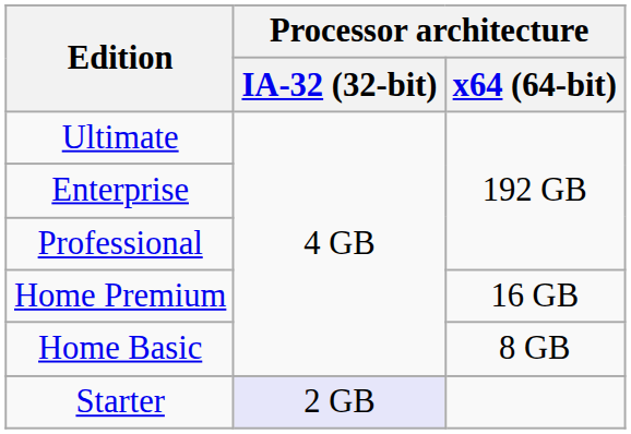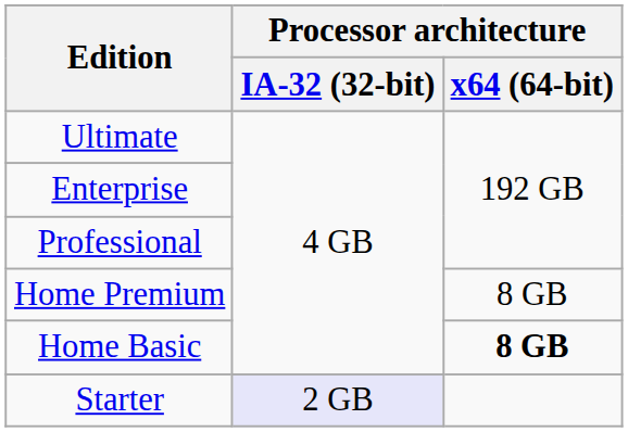 <table class="wikitable" style="margin:auto; text-align:center;">
 <tr>
 <th rowspan=2>Edition</th>
 <th colspan=2>Processor architecture</th>
 </tr>
 <tr>
 <th><a href='#'>IA-32</a> (32-bit)</th>
 <th><a href='#'>x64</a> (64-bit)</th>
 </tr>
 <tr>
 <td><a href='#'>Ultimate</a></td>
 <td rowspan="5">4 GB</td>
 <td rowspan="3">192 GB</td>
 </tr>
 <tr>
 <td><a href='#'>Enterprise</a></td>
 </tr>
 <tr>
 <td><a href='#'>Professional</a></td>
 </tr>
 <tr>
 <td><a href='#'>Home Premium</a></td>
-<td>16 GB</td>
+<td>8 GB</td>
 </tr>
 <tr>
 <td><a href='#'>Home Basic</a></td>
-<td>8 GB</td>
+<td><strong>8 GB</strong></td>
 </tr>
 <tr>
 <td><a href='#'>Starter</a></td>
 <td style="background: lavender;">2 GB</td>
 <td></td>
 </tr>
 </table>
